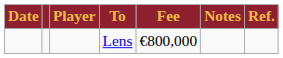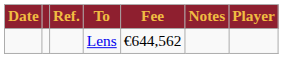 <table class="wikitable" style="text-align:left; font-size:100%;">
 <tr>
 <th style="background:#8e1f2f; color:#f0bc42; text-align:center;"><strong>Date</strong></th>
 <th style="background:#8e1f2f; color:#f0bc42; text-align:center;"><strong></strong></th>
-<th style="background:#8e1f2f; color:#f0bc42; text-align:center;"><strong>Player</strong></th>
+<th style="background:#8e1f2f; color:#f0bc42; text-align:center;"><strong>Ref.</strong></th>
 <th style="background:#8e1f2f; color:#f0bc42; text-align:center;">To</th>
 <th style="background:#8e1f2f; color:#f0bc42; text-align:center;"><strong>Fee</strong></th>
 <th style="background:#8e1f2f; color:#f0bc42; text-align:center;"><strong>Notes</strong></th>
-<th style="background:#8e1f2f; color:#f0bc42; text-align:center;"><strong>Ref.</strong></th>
+<th style="background:#8e1f2f; color:#f0bc42; text-align:center;"><strong>Player</strong></th>
 </tr>
 <tr>
 <td></td>
 <td></td>
 <td></td>
 <td> <a href='#'>Lens</a></td>
-<td>€800,000</td>
+<td>€644,562</td>
 <td></td>
 <td></td>
 </tr>
 </table>
